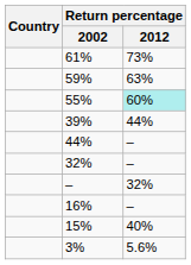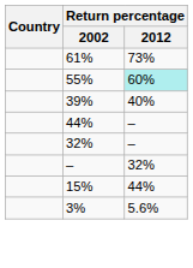 <table class="wikitable sortable float-right">
 <tr>
 <th rowspan="2">Country</th>
 <th colspan="2">Return percentage</th>
 </tr>
 <tr>
 <th>2002</th>
 <th>2012</th>
 </tr>
 <tr>
 <td></td>
 <td>61%</td>
 <td>73%</td>
 </tr>
 <tr>
 <td></td>
-<td>59%</td>
-<td>63%</td>
-</tr>
-<tr>
-<td></td>
 <td>55%</td>
 <td style="background: paleturquoise;">60%</td>
 </tr>
 <tr>
 <td></td>
 <td>39%</td>
-<td>44%</td>
+<td>40%</td>
 </tr>
 <tr>
 <td></td>
 <td>44%</td>
 <td>–</td>
 </tr>
 <tr>
 <td></td>
 <td>32%</td>
 <td>–</td>
 </tr>
 <tr>
 <td></td>
 <td>–</td>
 <td>32%</td>
 </tr>
 <tr>
 <td></td>
-<td>16%</td>
-<td>–</td>
-</tr>
-<tr>
-<td></td>
 <td>15%</td>
-<td>40%</td>
+<td>44%</td>
 </tr>
 <tr>
 <td></td>
 <td>3%</td>
 <td>5.6%</td>
 </tr>
 </table>
